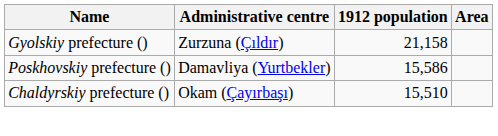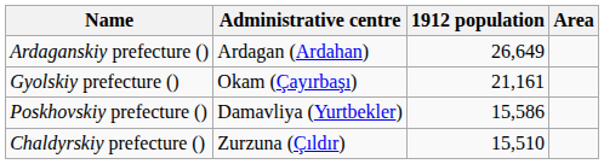 <table class="wikitable sortable">
 <tr>
 <th>Name</th>
 <th>Administrative centre</th>
 <th>1912 population</th>
 <th>Area</th>
 </tr>
 <tr>
+<td><em>Ardaganskiy</em> prefecture ()</td>
+<td>Ardagan (<a href='#'>Ardahan</a>)</td>
+<td align="right">26,649</td>
+<td></td>
+</tr>
+<tr>
 <td><em>Gyolskiy</em> prefecture ()</td>
-<td>Zurzuna (<a href='#'>Çıldır</a>)</td>
-<td align="right">21,158</td>
+<td>Okam (<a href='#'>Çayırbaşı</a>)</td>
+<td align="right">21,161</td>
 <td></td>
 </tr>
 <tr>
 <td><em>Poskhovskiy</em> prefecture ()</td>
 <td>Damavliya (<a href='#'>Yurtbekler</a>)</td>
 <td align="right">15,586</td>
 <td></td>
 </tr>
 <tr>
 <td><em>Chaldyrskiy</em> prefecture ()</td>
-<td>Okam (<a href='#'>Çayırbaşı</a>)</td>
+<td>Zurzuna (<a href='#'>Çıldır</a>)</td>
 <td align="right">15,510</td>
 <td></td>
 </tr>
 </table>
